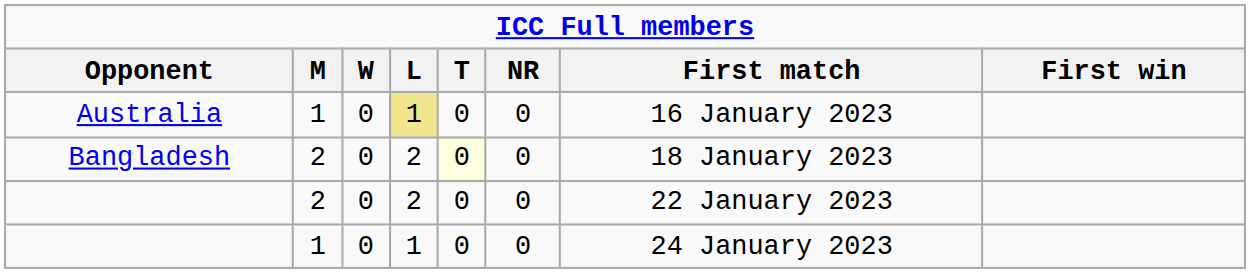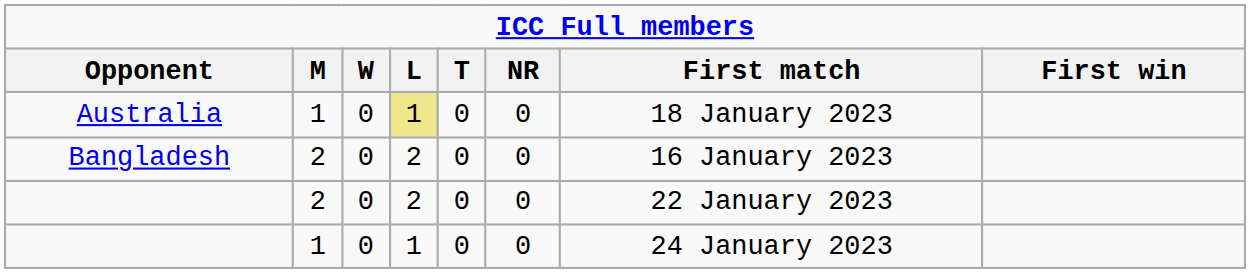 <table class="wikitable" style="text-align: center; width: 600px">
 <tr>
 <td colspan="30" style="text-align: center;"><strong><a href='#'>ICC Full members</a></strong></td>
 </tr>
 <tr>
 <th>Opponent</th>
 <th>M</th>
 <th>W</th>
 <th>L</th>
 <th>T</th>
 <th>NR</th>
 <th>First match</th>
 <th>First win</th>
 </tr>
 <tr>
 <td> <a href='#'>Australia</a></td>
 <td>1</td>
 <td>0</td>
 <td style="background: khaki;">1</td>
 <td>0</td>
 <td>0</td>
-<td>16 January 2023</td>
+<td>18 January 2023</td>
 <td></td>
 </tr>
 <tr>
 <td> <a href='#'>Bangladesh</a></td>
 <td>2</td>
 <td>0</td>
 <td>2</td>
-<td style="background: lightyellow;">0</td>
 <td>0</td>
-<td>18 January 2023</td>
+<td>0</td>
+<td>16 January 2023</td>
 <td></td>
 </tr>
 <tr>
 <td></td>
 <td>2</td>
 <td>0</td>
 <td>2</td>
 <td>0</td>
 <td>0</td>
 <td>22 January 2023</td>
 <td></td>
 </tr>
 <tr>
 <td></td>
 <td>1</td>
 <td>0</td>
 <td>1</td>
 <td>0</td>
 <td>0</td>
 <td>24 January 2023</td>
 <td></td>
 </tr>
 </table>
